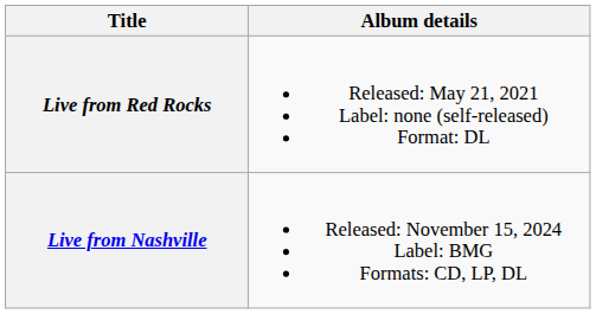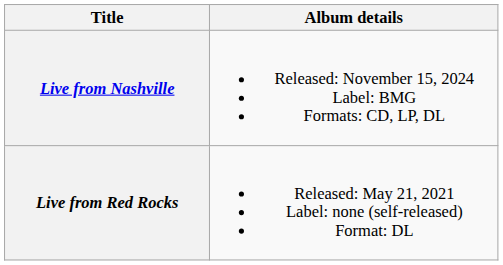 <table class="wikitable plainrowheaders" style="text-align:center;">
 <tr>
 <th scope="col" style="width:12em;">Title</th>
 <th scope="col" style="width:17em;">Album details</th>
 </tr>
 <tr>
+<th scope="row"><em><a href='#'>Live from Nashville</a></em></th>
+<td><br><ul><li>Released: November 15, 2024</li><li>Label: BMG</li><li>Formats: CD, LP, DL</li></ul></td>
+</tr>
+<tr>
 <th scope="row"><em>Live from Red Rocks</em></th>
 <td><br><ul><li>Released: May 21, 2021</li><li>Label: none (self-released)</li><li>Format: DL</li></ul></td>
 </tr>
-<tr>
-<th scope="row"><em><a href='#'>Live from Nashville</a></em></th>
-<td><br><ul><li>Released: November 15, 2024</li><li>Label: BMG</li><li>Formats: CD, LP, DL</li></ul></td>
-</tr>
 </table>
